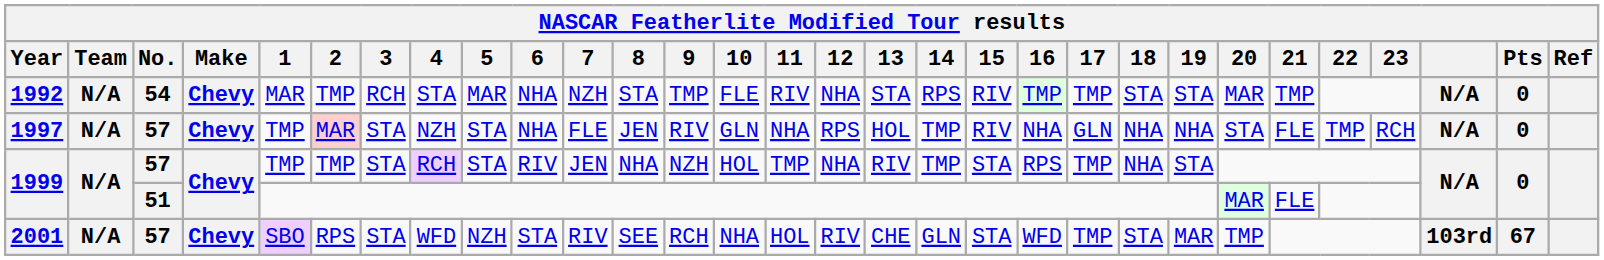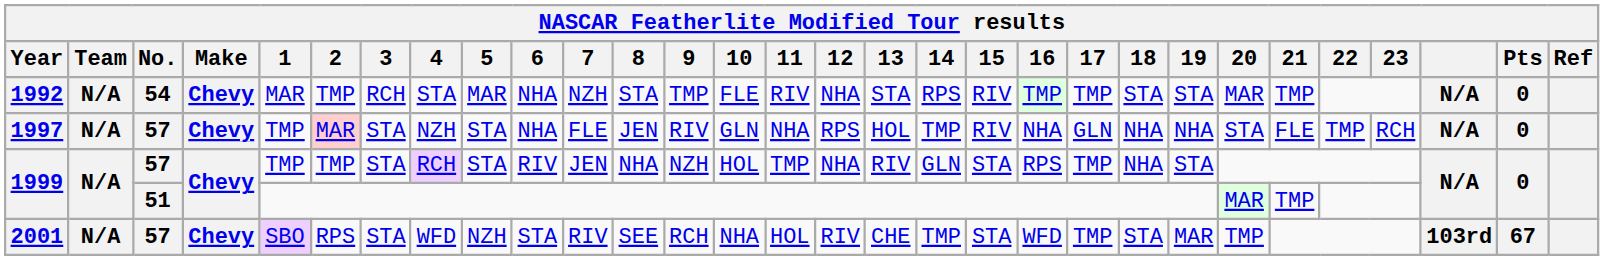 <table class="wikitable" style="text-align:center; font-size:75%">
 <tr>
 <th colspan=38><a href='#'>NASCAR Featherlite Modified Tour</a> results</th>
 </tr>
 <tr>
 <th>Year</th>
 <th>Team</th>
 <th>No.</th>
 <th>Make</th>
 <th>1</th>
 <th>2</th>
 <th>3</th>
 <th>4</th>
 <th>5</th>
 <th>6</th>
 <th>7</th>
 <th>8</th>
 <th>9</th>
 <th>10</th>
 <th>11</th>
 <th>12</th>
 <th>13</th>
 <th>14</th>
 <th>15</th>
 <th>16</th>
 <th>17</th>
 <th>18</th>
 <th>19</th>
 <th>20</th>
 <th>21</th>
 <th>22</th>
 <th>23</th>
 <th></th>
 <th>Pts</th>
 <th>Ref</th>
 </tr>
 <tr>
 <th><a href='#'>1992</a></th>
 <th>N/A</th>
 <th>54</th>
 <th><a href='#'>Chevy</a></th>
 <td><a href='#'>MAR</a></td>
 <td><a href='#'>TMP</a></td>
 <td><a href='#'>RCH</a></td>
 <td><a href='#'>STA</a></td>
 <td><a href='#'>MAR</a></td>
 <td><a href='#'>NHA</a></td>
 <td><a href='#'>NZH</a></td>
 <td><a href='#'>STA</a></td>
 <td><a href='#'>TMP</a></td>
 <td><a href='#'>FLE</a></td>
 <td><a href='#'>RIV</a></td>
 <td><a href='#'>NHA</a></td>
 <td><a href='#'>STA</a></td>
 <td><a href='#'>RPS</a></td>
 <td><a href='#'>RIV</a></td>
 <td style="background:#DFFFDF;"><a href='#'>TMP</a><br></td>
 <td><a href='#'>TMP</a></td>
 <td><a href='#'>STA</a></td>
 <td><a href='#'>STA</a></td>
 <td><a href='#'>MAR</a></td>
 <td><a href='#'>TMP</a></td>
 <td colspan=2></td>
 <th>N/A</th>
 <th>0</th>
 <th></th>
 </tr>
 <tr>
 <th><a href='#'>1997</a></th>
 <th>N/A</th>
 <th>57</th>
 <th><a href='#'>Chevy</a></th>
 <td><a href='#'>TMP</a></td>
 <td style="background:#FFCFCF;"><a href='#'>MAR</a><br></td>
 <td><a href='#'>STA</a></td>
 <td><a href='#'>NZH</a></td>
 <td><a href='#'>STA</a></td>
 <td><a href='#'>NHA</a></td>
 <td><a href='#'>FLE</a></td>
 <td><a href='#'>JEN</a></td>
 <td><a href='#'>RIV</a></td>
 <td><a href='#'>GLN</a></td>
 <td><a href='#'>NHA</a></td>
 <td><a href='#'>RPS</a></td>
 <td><a href='#'>HOL</a></td>
 <td><a href='#'>TMP</a></td>
 <td><a href='#'>RIV</a></td>
 <td><a href='#'>NHA</a></td>
 <td><a href='#'>GLN</a></td>
 <td><a href='#'>NHA</a></td>
 <td><a href='#'>NHA</a></td>
 <td><a href='#'>STA</a></td>
 <td><a href='#'>FLE</a></td>
 <td><a href='#'>TMP</a></td>
 <td><a href='#'>RCH</a></td>
 <th>N/A</th>
 <th>0</th>
 <th></th>
 </tr>
 <tr>
 <th rowspan=2><a href='#'>1999</a></th>
 <th rowspan=2>N/A</th>
 <th>57</th>
 <th rowspan=2><a href='#'>Chevy</a></th>
 <td><a href='#'>TMP</a></td>
 <td><a href='#'>TMP</a></td>
 <td><a href='#'>STA</a></td>
 <td style="background:#EFCFFF;"><a href='#'>RCH</a><br></td>
 <td><a href='#'>STA</a></td>
 <td><a href='#'>RIV</a></td>
 <td><a href='#'>JEN</a></td>
 <td><a href='#'>NHA</a></td>
 <td><a href='#'>NZH</a></td>
 <td><a href='#'>HOL</a></td>
 <td><a href='#'>TMP</a></td>
 <td><a href='#'>NHA</a></td>
 <td><a href='#'>RIV</a></td>
-<td><a href='#'>TMP</a></td>
+<td><a href='#'>GLN</a></td>
 <td><a href='#'>STA</a></td>
 <td><a href='#'>RPS</a></td>
 <td><a href='#'>TMP</a></td>
 <td><a href='#'>NHA</a></td>
 <td><a href='#'>STA</a></td>
 <td colspan=4></td>
 <th rowspan=2>N/A</th>
 <th rowspan=2>0</th>
 <th rowspan=2></th>
 </tr>
 <tr>
 <th>51</th>
 <td colspan=19></td>
 <td style="background:#DFFFDF;"><a href='#'>MAR</a><br></td>
-<td><a href='#'>FLE</a></td>
+<td><a href='#'>TMP</a></td>
 <td colspan=2></td>
 </tr>
 <tr>
 <th><a href='#'>2001</a></th>
 <th>N/A</th>
 <th>57</th>
 <th><a href='#'>Chevy</a></th>
 <td style="background:#EFCFFF;"><a href='#'>SBO</a><br></td>
 <td><a href='#'>RPS</a></td>
 <td><a href='#'>STA</a></td>
 <td><a href='#'>WFD</a></td>
 <td><a href='#'>NZH</a></td>
 <td><a href='#'>STA</a></td>
 <td><a href='#'>RIV</a></td>
 <td><a href='#'>SEE</a></td>
 <td><a href='#'>RCH</a></td>
 <td><a href='#'>NHA</a></td>
 <td><a href='#'>HOL</a></td>
 <td><a href='#'>RIV</a></td>
 <td><a href='#'>CHE</a></td>
-<td><a href='#'>GLN</a></td>
+<td><a href='#'>TMP</a></td>
 <td><a href='#'>STA</a></td>
 <td><a href='#'>WFD</a></td>
 <td><a href='#'>TMP</a></td>
 <td><a href='#'>STA</a></td>
 <td><a href='#'>MAR</a></td>
 <td><a href='#'>TMP</a></td>
 <td colspan=3></td>
 <th>103rd</th>
 <th>67</th>
 <th></th>
 </tr>
 </table>
